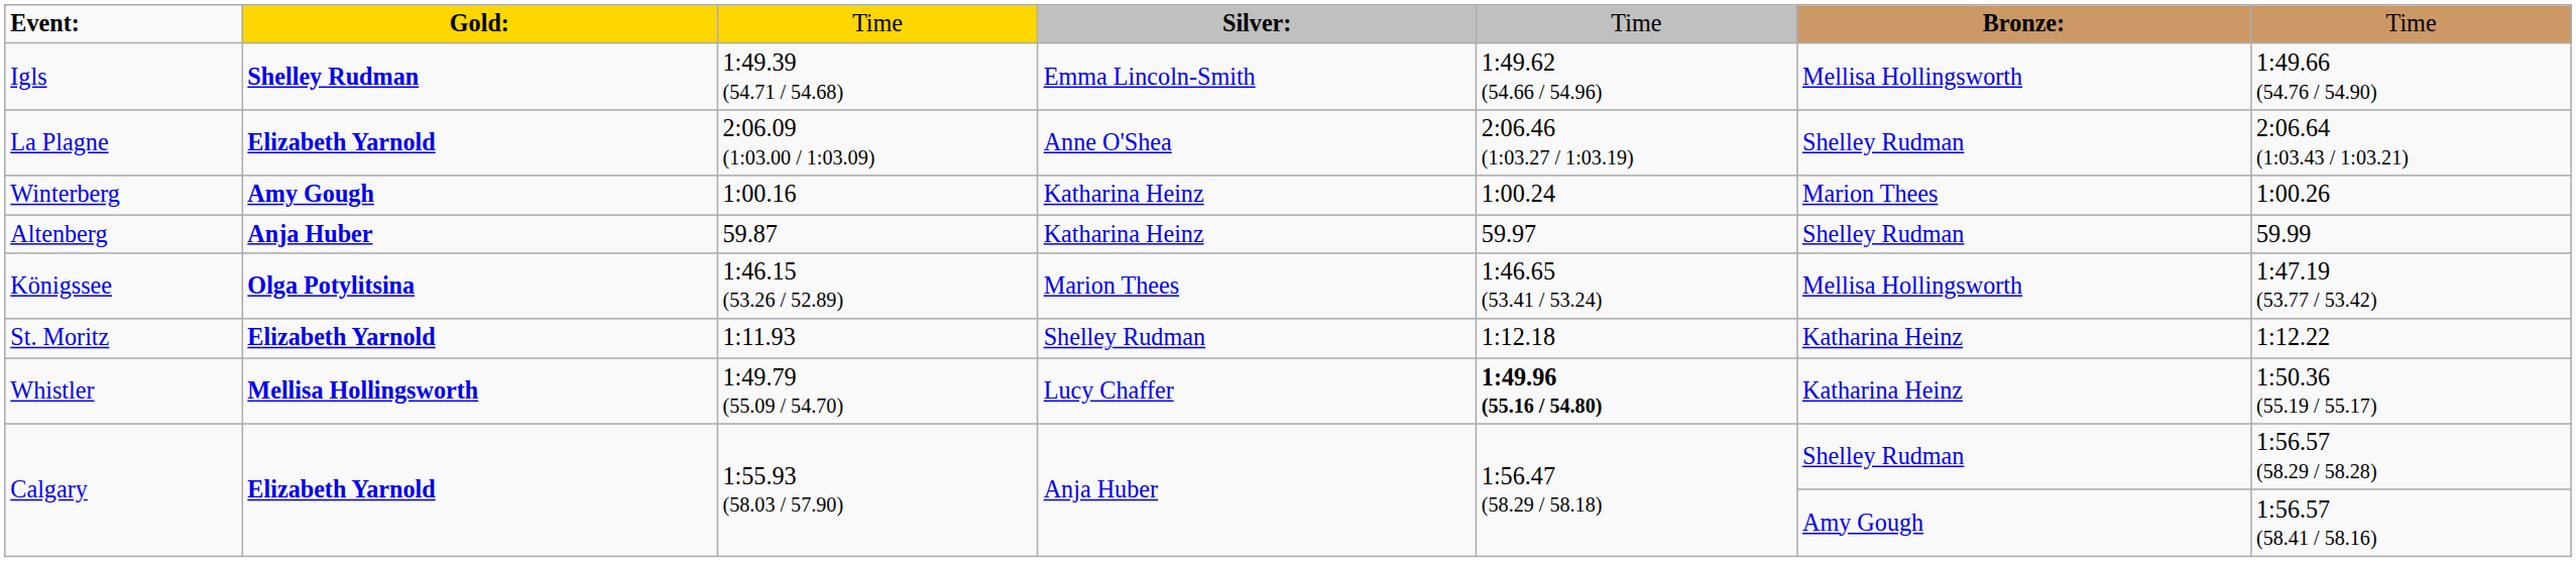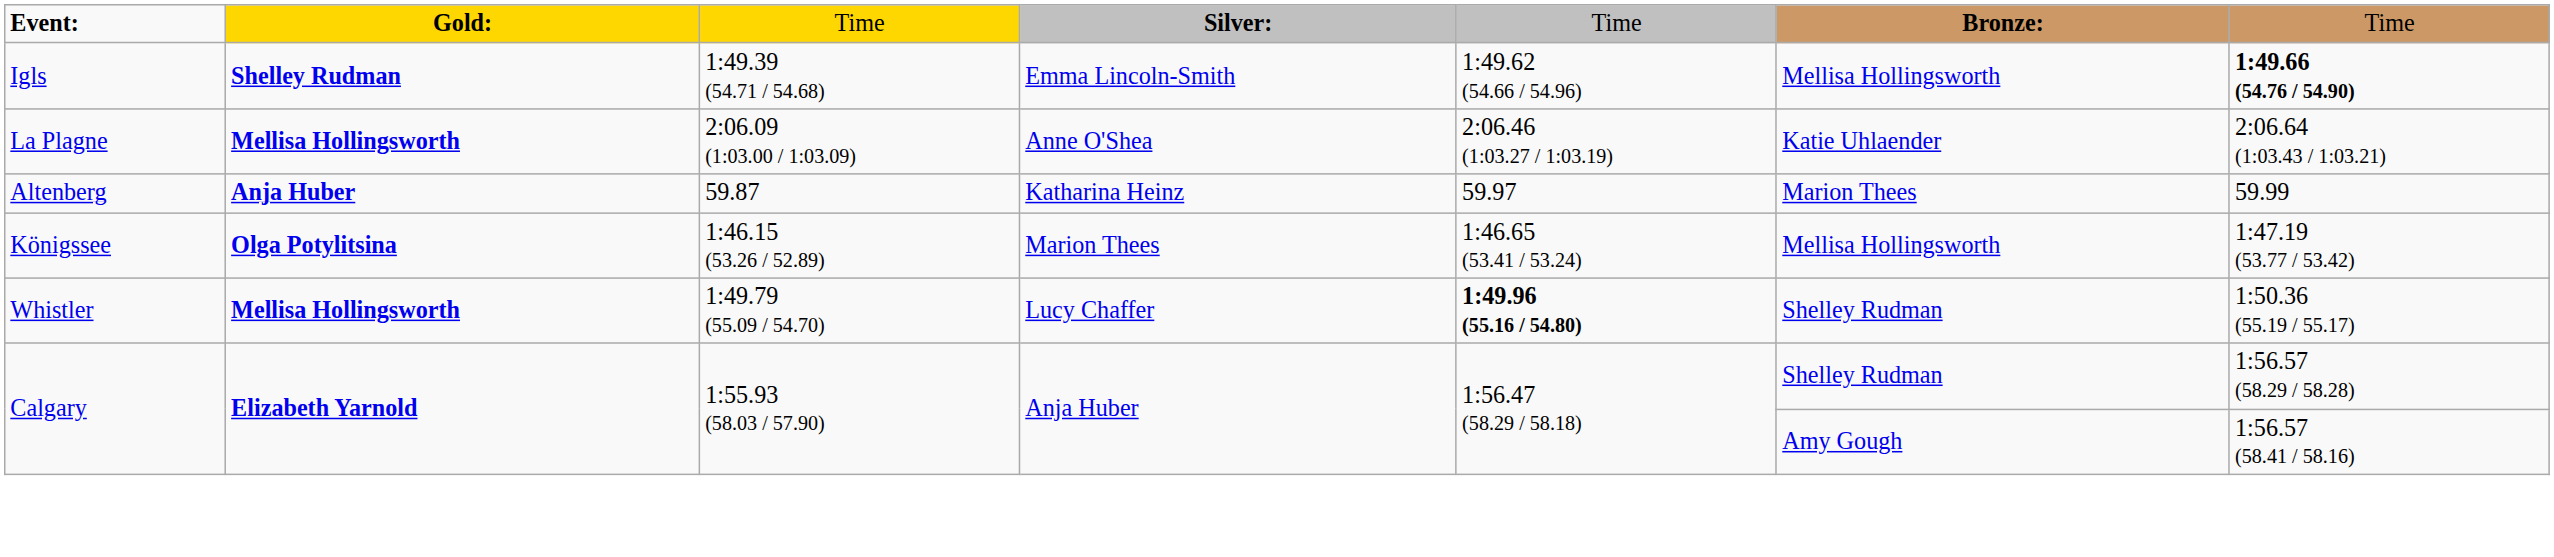 <table class="wikitable" width=85%>
 <tr>
 <td><strong>Event:</strong></td>
 <td style="text-align:center;background-color:gold;"><strong>Gold:</strong></td>
 <td style="text-align:center;background-color:gold;">Time</td>
 <td style="text-align:center;background-color:silver;"><strong>Silver:</strong></td>
 <td style="text-align:center;background-color:silver;">Time</td>
 <td style="text-align:center;background-color:#CC9966;"><strong>Bronze:</strong></td>
 <td style="text-align:center;background-color:#CC9966;">Time</td>
 </tr>
 <tr>
 <td><a href='#'>Igls</a></td>
 <td><strong><a href='#'>Shelley Rudman</a></strong><br><small></small></td>
 <td>1:49.39 <br><small>(54.71 / 54.68)</small></td>
 <td><a href='#'>Emma Lincoln-Smith</a><br><small></small></td>
 <td>1:49.62 <br><small>(54.66 / 54.96)</small></td>
 <td><a href='#'>Mellisa Hollingsworth</a><br><small></small></td>
-<td>1:49.66 <br><small>(54.76 / 54.90)</small></td>
+<td><strong>1:49.66 <br><small>(54.76 / 54.90)</small></strong></td>
 </tr>
 <tr>
 <td><a href='#'>La Plagne</a></td>
-<td><strong><a href='#'>Elizabeth Yarnold</a></strong><br><small></small></td>
+<td><strong><a href='#'>Mellisa Hollingsworth</a></strong><br><small></small></td>
 <td>2:06.09  <br><small>(1:03.00 / 1:03.09)</small></td>
 <td><a href='#'>Anne O'Shea</a><br><small></small></td>
 <td>2:06.46 <br><small>(1:03.27 / 1:03.19)</small></td>
-<td><a href='#'>Shelley Rudman</a><br><small></small></td>
+<td><a href='#'>Katie Uhlaender</a><br><small></small></td>
 <td>2:06.64 <br><small>(1:03.43 / 1:03.21)</small></td>
-</tr>
-<tr>
-<td><a href='#'>Winterberg</a></td>
-<td><strong><a href='#'>Amy Gough</a></strong><br><small></small></td>
-<td>1:00.16</td>
-<td><a href='#'>Katharina Heinz</a><br><small></small></td>
-<td>1:00.24</td>
-<td><a href='#'>Marion Thees</a><br><small></small></td>
-<td>1:00.26</td>
 </tr>
 <tr>
 <td><a href='#'>Altenberg</a></td>
 <td><strong><a href='#'>Anja Huber</a></strong><br><small></small></td>
 <td>59.87</td>
 <td><a href='#'>Katharina Heinz</a><br><small></small></td>
 <td>59.97</td>
-<td><a href='#'>Shelley Rudman</a><br><small></small></td>
+<td><a href='#'>Marion Thees</a><br><small></small></td>
 <td>59.99</td>
 </tr>
 <tr>
 <td><a href='#'>Königssee</a></td>
 <td><strong><a href='#'>Olga Potylitsina</a></strong><br><small></small></td>
 <td>1:46.15  <br><small>(53.26 / 52.89)</small></td>
 <td><a href='#'>Marion Thees</a><br><small></small></td>
 <td>1:46.65 <br><small>(53.41 / 53.24)</small></td>
 <td><a href='#'>Mellisa Hollingsworth</a><br><small></small></td>
 <td>1:47.19 <br><small>(53.77 / 53.42)</small></td>
 </tr>
 <tr>
-<td><a href='#'>St. Moritz</a></td>
-<td><strong><a href='#'>Elizabeth Yarnold</a></strong><br><small></small></td>
-<td>1:11.93</td>
-<td><a href='#'>Shelley Rudman</a><br><small></small></td>
-<td>1:12.18</td>
-<td><a href='#'>Katharina Heinz</a><br><small></small></td>
-<td>1:12.22</td>
-</tr>
-<tr>
 <td><a href='#'>Whistler</a></td>
 <td><strong><a href='#'>Mellisa Hollingsworth</a></strong><br><small></small></td>
 <td>1:49.79  <br><small>(55.09 / 54.70)</small></td>
 <td><a href='#'>Lucy Chaffer</a><br><small></small></td>
 <td><strong>1:49.96 <br><small>(55.16 / 54.80)</small></strong></td>
-<td><a href='#'>Katharina Heinz</a><br><small></small></td>
+<td><a href='#'>Shelley Rudman</a><br><small></small></td>
 <td>1:50.36 <br><small>(55.19 / 55.17)</small></td>
 </tr>
 <tr>
 <td rowspan=2><a href='#'>Calgary</a></td>
 <td rowspan=2><strong><a href='#'>Elizabeth Yarnold</a></strong><br><small></small></td>
 <td rowspan=2>1:55.93  <br><small>(58.03 / 57.90)</small></td>
 <td rowspan=2><a href='#'>Anja Huber</a><br><small></small></td>
 <td rowspan=2>1:56.47  <br><small>(58.29 / 58.18)</small></td>
 <td><a href='#'>Shelley Rudman</a><br><small></small></td>
 <td>1:56.57 <br><small>(58.29 / 58.28)</small></td>
 </tr>
 <tr>
 <td><a href='#'>Amy Gough</a><br><small></small></td>
 <td>1:56.57 <br><small>(58.41 / 58.16)</small></td>
 </tr>
 </table>
